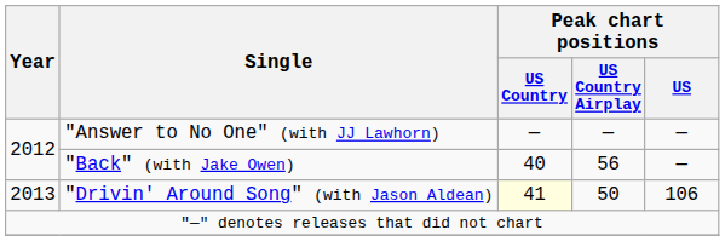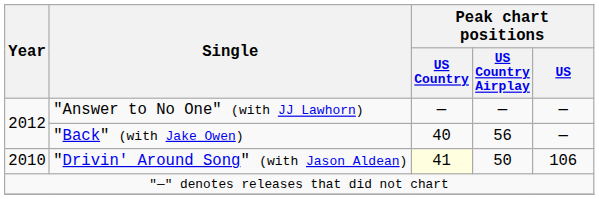 <table class="wikitable" style="text-align:center;">
 <tr>
 <th rowspan="2">Year</th>
 <th rowspan="2">Single</th>
 <th colspan="3">Peak chart positions</th>
 </tr>
 <tr style="font-size:smaller;">
 <th width="45"><a href='#'>US Country</a></th>
 <th width="45"><a href='#'>US Country Airplay</a></th>
 <th width="45"><a href='#'>US</a></th>
 </tr>
 <tr>
 <td rowspan="2">2012</td>
 <td align="left">"Answer to No One" <small>(with <a href='#'>JJ Lawhorn</a>)</small></td>
 <td>—</td>
 <td>—</td>
 <td>—</td>
 </tr>
 <tr>
 <td align="left">"<a href='#'>Back</a>" <small>(with <a href='#'>Jake Owen</a>)</small></td>
 <td>40</td>
 <td>56</td>
 <td>—</td>
 </tr>
 <tr>
-<td>2013</td>
+<td>2010</td>
 <td align="left">"<a href='#'>Drivin' Around Song</a>" <small>(with <a href='#'>Jason Aldean</a>)</small></td>
 <td style="background: lightyellow;">41</td>
 <td>50</td>
 <td>106</td>
 </tr>
 <tr>
 <td colspan="5" style="font-size:8pt">"—" denotes releases that did not chart</td>
 </tr>
 <tr>
 </tr>
 </table>
